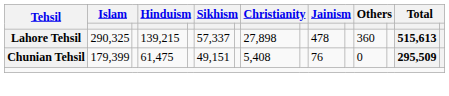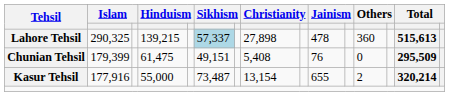 <table class="wikitable sortable">
 <tr>
 <th rowspan="2"><a href='#'>Tehsil</a></th>
 <th colspan="2"><a href='#'>Islam</a> </th>
 <th colspan="2"><a href='#'>Hinduism</a> </th>
 <th colspan="2"><a href='#'>Sikhism</a> </th>
 <th colspan="2"><a href='#'>Christianity</a> </th>
 <th colspan="2"><a href='#'>Jainism</a> </th>
 <th colspan="2">Others</th>
 <th colspan="2">Total</th>
 </tr>
 <tr>
 <th><a href='#'></a></th>
 <th></th>
 <th></th>
 <th></th>
 <th></th>
 <th></th>
 <th></th>
 <th></th>
 <th></th>
 <th></th>
 <th></th>
 <th></th>
 <th></th>
 <th></th>
 </tr>
 <tr>
 <th>Lahore Tehsil</th>
 <td>290,325</td>
 <td></td>
 <td>139,215</td>
 <td></td>
-<td>57,337</td>
+<td style="background: lightblue;">57,337</td>
 <td></td>
 <td>27,898</td>
 <td></td>
 <td>478</td>
 <td></td>
 <td>360</td>
 <td></td>
 <th>515,613</th>
 <th></th>
 </tr>
 <tr>
 <th>Chunian Tehsil</th>
 <td>179,399</td>
 <td></td>
 <td>61,475</td>
 <td></td>
 <td>49,151</td>
 <td></td>
 <td>5,408</td>
 <td></td>
 <td>76</td>
 <td></td>
 <td>0</td>
 <td></td>
 <th>295,509</th>
 <th></th>
 </tr>
+<tr>
+<th>Kasur Tehsil</th>
+<td>177,916</td>
+<td></td>
+<td>55,000</td>
+<td></td>
+<td>73,487</td>
+<td></td>
+<td>13,154</td>
+<td></td>
+<td>655</td>
+<td></td>
+<td>2</td>
+<td></td>
+<th>320,214</th>
+<th></th>
+</tr>
 <tr class="sortbottom">
 <td colspan="15"></td>
 </tr>
 </table>
